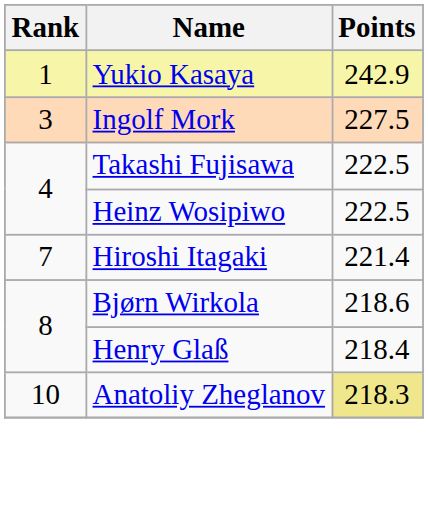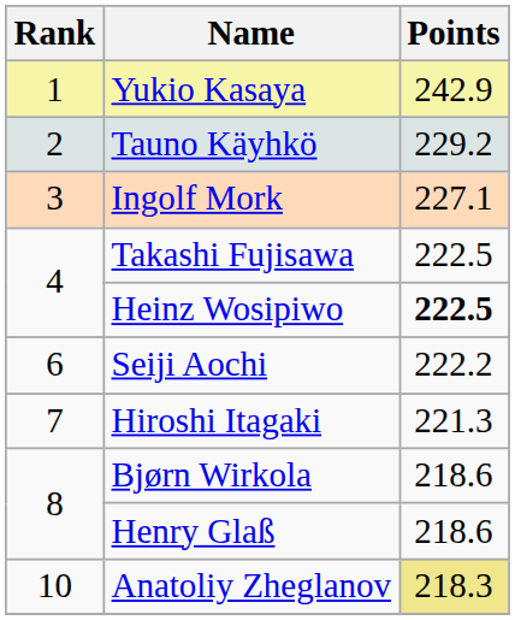 <table class="wikitable sortable">
 <tr>
 <th align=Center>Rank</th>
 <th>Name</th>
 <th>Points</th>
 </tr>
 <tr style="background:#F7F6A8">
 <td align=center>1</td>
 <td> <a href='#'>Yukio Kasaya</a></td>
 <td align=center>242.9</td>
 </tr>
+<tr style="background: #DCE5E5;">
+<td align=center>2</td>
+<td> <a href='#'>Tauno Käyhkö</a></td>
+<td align=center>229.2</td>
+</tr>
 <tr style="background: #FFDAB9;">
 <td align=center>3</td>
 <td> <a href='#'>Ingolf Mork</a></td>
-<td align=center>227.5</td>
+<td align=center>227.1</td>
 </tr>
 <tr>
 <td rowspan=2 align=center>4</td>
 <td> <a href='#'>Takashi Fujisawa</a></td>
 <td align=center>222.5</td>
 </tr>
 <tr>
 <td> <a href='#'>Heinz Wosipiwo</a></td>
-<td align=center>222.5</td>
+<td align=center><strong>222.5</strong></td>
+</tr>
+<tr>
+<td align=center>6</td>
+<td> <a href='#'>Seiji Aochi</a></td>
+<td align=center>222.2</td>
 </tr>
 <tr>
 <td align=center>7</td>
 <td> <a href='#'>Hiroshi Itagaki</a></td>
-<td align=center>221.4</td>
+<td align=center>221.3</td>
 </tr>
 <tr>
 <td rowspan=2 align=center>8</td>
 <td> <a href='#'>Bjørn Wirkola</a></td>
 <td align=center>218.6</td>
 </tr>
 <tr>
 <td> <a href='#'>Henry Glaß</a></td>
-<td align=center>218.4</td>
+<td align=center>218.6</td>
 </tr>
 <tr>
 <td align=center>10</td>
 <td> <a href='#'>Anatoliy Zheglanov</a></td>
 <td align=center style="background: khaki;">218.3</td>
 </tr>
 <tr>
 </tr>
 </table>
